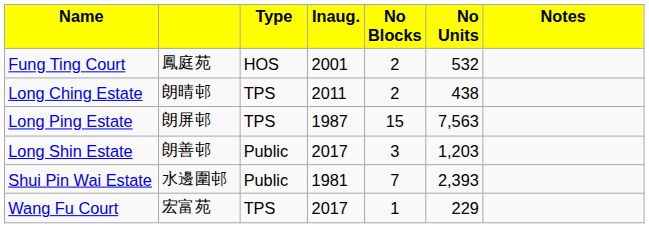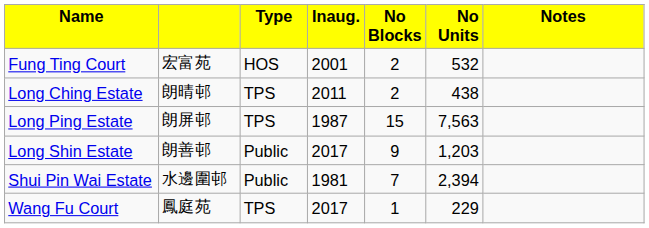 <table class="wikitable">
 <tr style="font-weight:bold;background-color:yellow" align="center" valign="top">
 <td width="143.25" Height="12.75" align="center">Name</td>
 <td width="72.75"></td>
 <td width="59.25" align="center" valign="top">Type</td>
 <td width="48" align="center" valign="top">Inaug.</td>
 <td width="48" align="center" valign="top">No Blocks</td>
 <td width="48.75" align="right" valign="bottom">No Units</td>
 <td width="150.75" align="center" valign="top">Notes</td>
 </tr>
 <tr valign="bottom">
 <td Height="12.75"><a href='#'>Fung Ting Court</a></td>
-<td>鳳庭苑</td>
+<td>宏富苑</td>
 <td>HOS</td>
 <td>2001</td>
 <td align="center">2</td>
 <td align="right">532</td>
 <td></td>
 </tr>
 <tr valign="bottom">
 <td Height="12.75"><a href='#'>Long Ching Estate</a></td>
 <td>朗晴邨</td>
 <td>TPS</td>
 <td>2011</td>
 <td align="center">2</td>
 <td align="right">438</td>
 <td></td>
 </tr>
 <tr valign="bottom">
 <td Height="12.75"><a href='#'>Long Ping Estate</a></td>
 <td>朗屏邨</td>
 <td>TPS</td>
 <td>1987</td>
 <td align="center">15</td>
 <td align="right">7,563</td>
 <td></td>
 </tr>
 <tr valign="bottom">
 <td Height="12.75"><a href='#'>Long Shin Estate</a></td>
 <td>朗善邨</td>
 <td>Public</td>
 <td>2017</td>
-<td align="center">3</td>
+<td align="center">9</td>
 <td align="right">1,203</td>
 <td></td>
 </tr>
 <tr valign="bottom">
 <td Height="12.75"><a href='#'>Shui Pin Wai Estate</a></td>
 <td>水邊圍邨</td>
 <td>Public</td>
 <td>1981</td>
 <td align="center">7</td>
-<td align="right">2,393</td>
+<td align="right">2,394</td>
 <td></td>
 </tr>
 <tr valign="bottom">
 <td Height="12.75"><a href='#'>Wang Fu Court</a></td>
-<td>宏富苑</td>
+<td>鳳庭苑</td>
 <td>TPS</td>
 <td>2017</td>
 <td align="center">1</td>
 <td align="right">229</td>
 <td></td>
 </tr>
 </table>
